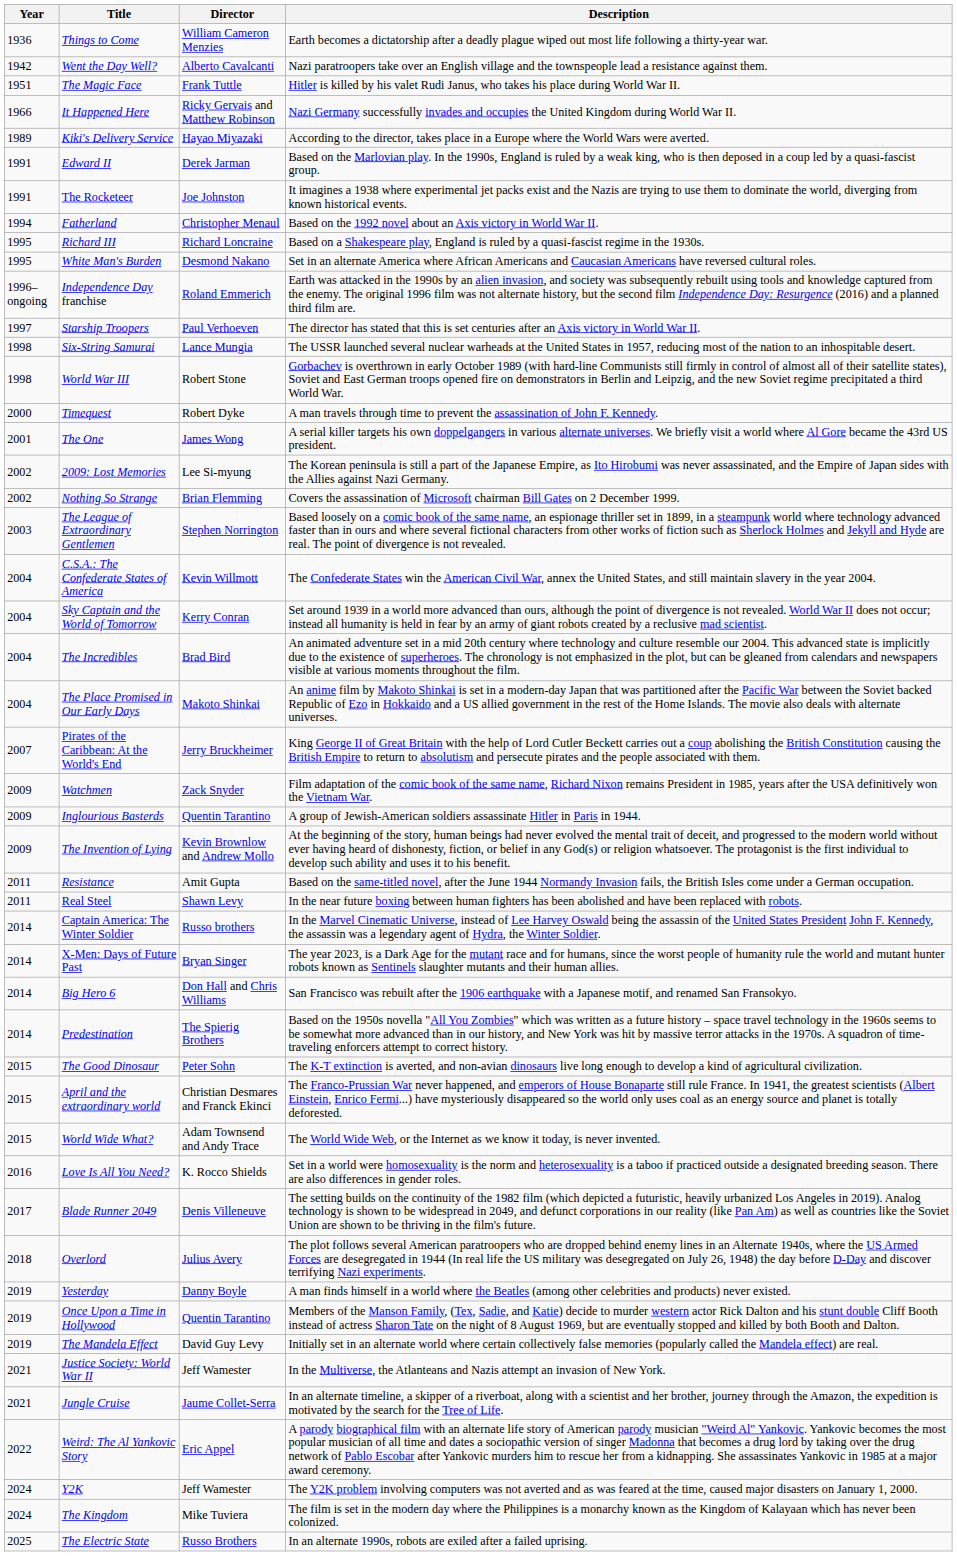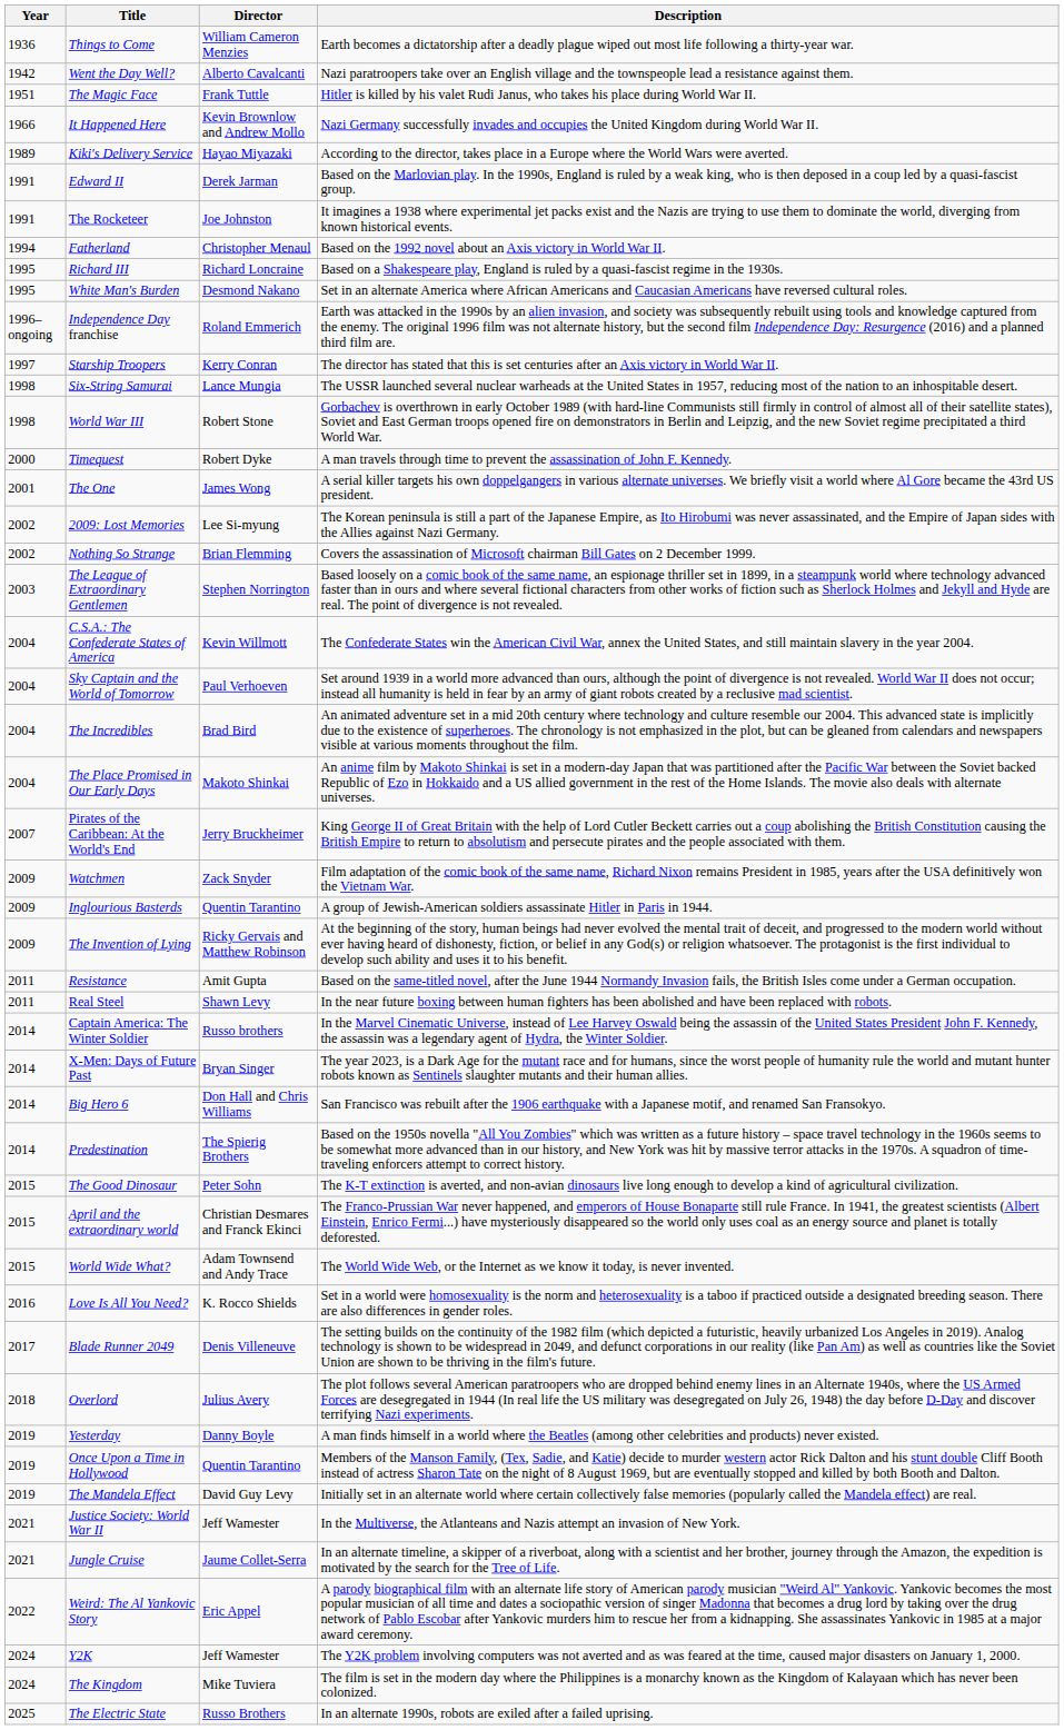 <table class=wikitable>
 <tr>
 <th>Year</th>
 <th>Title</th>
 <th>Director</th>
 <th>Description</th>
 </tr>
 <tr>
 <td>1936</td>
 <td><em><a href='#'>Things to Come</a></em></td>
 <td><a href='#'>William Cameron Menzies</a></td>
 <td>Earth becomes a dictatorship after a deadly plague wiped out most life following a thirty-year war.</td>
 </tr>
 <tr>
 <td>1942</td>
 <td><em><a href='#'>Went the Day Well?</a></em></td>
 <td><a href='#'>Alberto Cavalcanti</a></td>
 <td>Nazi paratroopers take over an English village and the townspeople lead a resistance against them.</td>
 </tr>
 <tr>
 <td>1951</td>
 <td><em><a href='#'>The Magic Face</a></em></td>
 <td><a href='#'>Frank Tuttle</a></td>
 <td><a href='#'>Hitler</a> is killed by his valet Rudi Janus, who takes his place during World War II.</td>
 </tr>
 <tr>
 <td>1966</td>
 <td><em><a href='#'>It Happened Here</a></em></td>
-<td><a href='#'>Ricky Gervais</a> and <a href='#'>Matthew Robinson</a></td>
+<td><a href='#'>Kevin Brownlow</a> and <a href='#'>Andrew Mollo</a></td>
 <td><a href='#'>Nazi Germany</a> successfully <a href='#'>invades and occupies</a> the United Kingdom during World War II.</td>
 </tr>
 <tr>
 <td>1989</td>
 <td><em><a href='#'>Kiki's Delivery Service</a></em></td>
 <td><a href='#'>Hayao Miyazaki</a></td>
 <td>According to the director, takes place in a Europe where the World Wars were averted.</td>
 </tr>
 <tr>
 <td>1991</td>
 <td><a href='#'><em>Edward II</em></a></td>
 <td><a href='#'>Derek Jarman</a></td>
 <td>Based on the <a href='#'>Marlovian play</a>. In the 1990s, England is ruled by a weak king, who is then deposed in a coup led by a quasi-fascist group.</td>
 </tr>
 <tr>
 <td>1991</td>
 <td><a href='#'>The Rocketeer</a></td>
 <td><a href='#'>Joe Johnston</a></td>
 <td>It imagines a 1938 where experimental jet packs exist and the Nazis are trying to use them to dominate the world, diverging from known historical events.</td>
 </tr>
 <tr>
 <td>1994</td>
 <td><a href='#'><em>Fatherland</em></a></td>
 <td><a href='#'>Christopher Menaul</a></td>
 <td>Based on the <a href='#'>1992 novel</a> about an <a href='#'>Axis victory in World War II</a>.</td>
 </tr>
 <tr>
 <td>1995</td>
 <td><em><a href='#'>Richard III</a></em></td>
 <td><a href='#'>Richard Loncraine</a></td>
 <td>Based on a <a href='#'>Shakespeare play</a>, England is ruled by a quasi-fascist regime in the 1930s.</td>
 </tr>
 <tr>
 <td>1995</td>
 <td><a href='#'><em>White Man's Burden</em></a></td>
 <td><a href='#'>Desmond Nakano</a></td>
 <td>Set in an alternate America where African Americans and <a href='#'>Caucasian Americans</a> have reversed cultural roles.</td>
 </tr>
 <tr>
 <td>1996–ongoing</td>
 <td><a href='#'><em>Independence Day</em></a> franchise</td>
 <td><a href='#'>Roland Emmerich</a></td>
 <td>Earth was attacked in the 1990s by an <a href='#'>alien invasion</a>, and society was subsequently rebuilt using tools and knowledge captured from the enemy. The original 1996 film was not alternate history, but the second film <em><a href='#'>Independence Day: Resurgence</a></em> (2016) and a planned third film are.</td>
 </tr>
 <tr>
 <td>1997</td>
 <td><a href='#'><em>Starship Troopers</em></a></td>
-<td><a href='#'>Paul Verhoeven</a></td>
+<td><a href='#'>Kerry Conran</a></td>
 <td>The director has stated that this is set centuries after an <a href='#'>Axis victory in World War II</a>.</td>
 </tr>
 <tr>
 <td>1998</td>
 <td><em><a href='#'>Six-String Samurai</a></em></td>
 <td><a href='#'>Lance Mungia</a></td>
 <td>The USSR launched several nuclear warheads at the United States in 1957, reducing most of the nation to an inhospitable desert.</td>
 </tr>
 <tr>
 <td>1998</td>
 <td><a href='#'><em>World War III</em></a></td>
 <td>Robert Stone</td>
 <td><a href='#'>Gorbachev</a> is overthrown in early October 1989 (with hard-line Communists still firmly in control of almost all of their satellite states), Soviet and East German troops opened fire on demonstrators in Berlin and Leipzig, and the new Soviet regime precipitated a third World War.</td>
 </tr>
 <tr>
 <td>2000</td>
 <td><a href='#'><em>Timequest</em></a></td>
 <td>Robert Dyke</td>
 <td>A man travels through time to prevent the <a href='#'>assassination of John F. Kennedy</a>.</td>
 </tr>
 <tr>
 <td>2001</td>
 <td><a href='#'><em>The One</em></a></td>
 <td><a href='#'>James Wong</a></td>
 <td>A serial killer targets his own <a href='#'>doppelgangers</a> in various <a href='#'>alternate universes</a>. We briefly visit a world where <a href='#'>Al Gore</a> became the 43rd US president.</td>
 </tr>
 <tr>
 <td>2002</td>
 <td><em><a href='#'>2009: Lost Memories</a></em></td>
 <td>Lee Si-myung</td>
 <td>The Korean peninsula is still a part of the Japanese Empire, as <a href='#'>Ito Hirobumi</a> was never assassinated, and the Empire of Japan sides with the Allies against Nazi Germany.</td>
 </tr>
 <tr>
 <td>2002</td>
 <td><em><a href='#'>Nothing So Strange</a></em></td>
 <td><a href='#'>Brian Flemming</a></td>
 <td>Covers the assassination of <a href='#'>Microsoft</a> chairman <a href='#'>Bill Gates</a> on 2 December 1999.</td>
 </tr>
 <tr>
 <td>2003</td>
 <td><a href='#'><em>The League of Extraordinary Gentlemen</em></a></td>
 <td><a href='#'>Stephen Norrington</a></td>
 <td>Based loosely on a <a href='#'>comic book of the same name</a>, an espionage thriller set in 1899, in a <a href='#'>steampunk</a> world where technology advanced faster than in ours and where several fictional characters from other works of fiction such as <a href='#'>Sherlock Holmes</a> and <a href='#'>Jekyll and Hyde</a> are real. The point of divergence is not revealed.</td>
 </tr>
 <tr>
 <td>2004</td>
 <td><em><a href='#'>C.S.A.: The Confederate States of America</a></em></td>
 <td><a href='#'>Kevin Willmott</a></td>
 <td>The <a href='#'>Confederate States</a> win the <a href='#'>American Civil War</a>, annex the United States, and still maintain slavery in the year 2004.</td>
 </tr>
 <tr>
 <td>2004</td>
 <td><em><a href='#'>Sky Captain and the World of Tomorrow</a></em></td>
-<td><a href='#'>Kerry Conran</a></td>
+<td><a href='#'>Paul Verhoeven</a></td>
 <td>Set around 1939 in a world more advanced than ours, although the point of divergence is not revealed. <a href='#'>World War II</a> does not occur; instead all humanity is held in fear by an army of giant robots created by a reclusive <a href='#'>mad scientist</a>.</td>
 </tr>
 <tr>
 <td>2004</td>
 <td><em><a href='#'>The Incredibles</a></em></td>
 <td><a href='#'>Brad Bird</a></td>
 <td>An animated adventure set in a mid 20th century where technology and culture resemble our 2004. This advanced state is implicitly due to the existence of <a href='#'>superheroes</a>. The chronology is not emphasized in the plot, but can be gleaned from calendars and newspapers visible at various moments throughout the film.</td>
 </tr>
 <tr>
 <td>2004</td>
 <td><em><a href='#'>The Place Promised in Our Early Days</a></em></td>
 <td><a href='#'>Makoto Shinkai</a></td>
 <td>An <a href='#'>anime</a> film by <a href='#'>Makoto Shinkai</a> is set in a modern-day Japan that was partitioned after the <a href='#'>Pacific War</a> between the Soviet backed Republic of <a href='#'>Ezo</a> in <a href='#'>Hokkaido</a> and a US allied government in the rest of the Home Islands. The movie also deals with alternate universes.</td>
 </tr>
 <tr>
 <td>2007</td>
 <td><a href='#'>Pirates of the Caribbean: At the World's End</a></td>
 <td><a href='#'>Jerry Bruckheimer</a></td>
 <td>King <a href='#'>George II of Great Britain</a> with the help of Lord Cutler Beckett carries out a <a href='#'>coup</a> abolishing the <a href='#'>British Constitution</a> causing the <a href='#'>British Empire</a> to return to <a href='#'>absolutism</a> and persecute pirates and the people associated with them.</td>
 </tr>
 <tr>
 <td>2009</td>
 <td><a href='#'><em>Watchmen</em></a></td>
 <td><a href='#'>Zack Snyder</a></td>
 <td>Film adaptation of the <a href='#'>comic book of the same name</a>, <a href='#'>Richard Nixon</a> remains President in 1985, years after the USA definitively won the <a href='#'>Vietnam War</a>.</td>
 </tr>
 <tr>
 <td>2009</td>
 <td><em><a href='#'>Inglourious Basterds</a></em></td>
 <td><a href='#'>Quentin Tarantino</a></td>
 <td>A group of Jewish-American soldiers assassinate <a href='#'>Hitler</a> in <a href='#'>Paris</a> in 1944.</td>
 </tr>
 <tr>
 <td>2009</td>
 <td><em><a href='#'>The Invention of Lying</a></em></td>
-<td><a href='#'>Kevin Brownlow</a> and <a href='#'>Andrew Mollo</a></td>
+<td><a href='#'>Ricky Gervais</a> and <a href='#'>Matthew Robinson</a></td>
 <td>At the beginning of the story, human beings had never evolved the mental trait of deceit, and progressed to the modern world without ever having heard of dishonesty, fiction, or belief in any God(s) or religion whatsoever. The protagonist is the first individual to develop such ability and uses it to his benefit.</td>
 </tr>
 <tr>
 <td>2011</td>
 <td><a href='#'><em>Resistance</em></a></td>
 <td>Amit Gupta</td>
 <td>Based on the <a href='#'>same-titled novel</a>, after the June 1944 <a href='#'>Normandy Invasion</a> fails, the British Isles come under a German occupation.</td>
 </tr>
 <tr>
 <td>2011</td>
 <td><a href='#'>Real Steel</a></td>
 <td><a href='#'>Shawn Levy</a></td>
 <td>In the near future <a href='#'>boxing</a> between human fighters has been abolished and have been replaced with <a href='#'>robots</a>.</td>
 </tr>
 <tr>
 <td>2014</td>
 <td><a href='#'>Captain America: The Winter Soldier</a></td>
 <td><a href='#'>Russo brothers</a></td>
 <td>In the <a href='#'>Marvel Cinematic Universe</a>, instead of <a href='#'>Lee Harvey Oswald</a> being the assassin of the <a href='#'>United States President</a> <a href='#'>John F. Kennedy</a>, the assassin was a legendary agent of <a href='#'>Hydra</a>, the <a href='#'>Winter Soldier</a>.</td>
 </tr>
 <tr>
 <td>2014</td>
 <td><a href='#'>X-Men: Days of Future Past</a></td>
 <td><a href='#'>Bryan Singer</a></td>
 <td>The year 2023, is a Dark Age for the <a href='#'>mutant</a> race and for humans, since the worst people of humanity rule the world and mutant hunter robots known as <a href='#'>Sentinels</a> slaughter mutants and their human allies.</td>
 </tr>
 <tr>
 <td>2014</td>
 <td><a href='#'><em>Big Hero 6</em></a></td>
 <td><a href='#'>Don Hall</a> and <a href='#'>Chris Williams</a></td>
 <td>San Francisco was rebuilt after the <a href='#'>1906 earthquake</a> with a Japanese motif, and renamed San Fransokyo.</td>
 </tr>
 <tr>
 <td>2014</td>
 <td><a href='#'><em>Predestination</em></a></td>
 <td><a href='#'>The Spierig Brothers</a></td>
 <td>Based on the 1950s novella "<a href='#'>All You Zombies</a>" which was written as a future history – space travel technology in the 1960s seems to be somewhat more advanced than in our history, and New York was hit by massive terror attacks in the 1970s. A squadron of time-traveling enforcers attempt to correct history.</td>
 </tr>
 <tr>
 <td>2015</td>
 <td><em><a href='#'>The Good Dinosaur</a></em></td>
 <td><a href='#'>Peter Sohn</a></td>
 <td>The <a href='#'>K-T extinction</a> is averted, and non-avian <a href='#'>dinosaurs</a> live long enough to develop a kind of agricultural civilization.</td>
 </tr>
 <tr>
 <td>2015</td>
 <td><em><a href='#'>April and the extraordinary world</a></em></td>
 <td>Christian Desmares and Franck Ekinci</td>
 <td>The <a href='#'>Franco-Prussian War</a> never happened, and <a href='#'>emperors of House Bonaparte</a> still rule France. In 1941, the greatest scientists (<a href='#'>Albert Einstein</a>, <a href='#'>Enrico Fermi</a>...) have mysteriously disappeared so the world only uses coal as an energy source and planet is totally deforested.</td>
 </tr>
 <tr>
 <td>2015</td>
 <td><em><a href='#'>World Wide What?</a></em></td>
 <td>Adam Townsend and Andy Trace</td>
 <td>The <a href='#'>World Wide Web</a>, or the Internet as we know it today, is never invented.</td>
 </tr>
 <tr>
 <td>2016</td>
 <td><em><a href='#'>Love Is All You Need?</a></em></td>
 <td>K. Rocco Shields</td>
 <td>Set in a world were <a href='#'>homosexuality</a> is the norm and <a href='#'>heterosexuality</a> is a taboo if practiced outside a designated breeding season. There are also differences in gender roles.</td>
 </tr>
 <tr>
 <td>2017</td>
 <td><em><a href='#'>Blade Runner 2049</a></em></td>
 <td><a href='#'>Denis Villeneuve</a></td>
 <td>The setting builds on the continuity of the 1982 film (which depicted a futuristic, heavily urbanized Los Angeles in 2019). Analog technology is shown to be widespread in 2049, and defunct corporations in our reality (like <a href='#'>Pan Am</a>) as well as countries like the Soviet Union are shown to be thriving in the film's future.</td>
 </tr>
 <tr>
 <td>2018</td>
 <td><em><a href='#'>Overlord</a></em></td>
 <td><a href='#'>Julius Avery</a></td>
 <td>The plot follows several American paratroopers who are dropped behind enemy lines in an Alternate 1940s, where the <a href='#'>US Armed Forces</a> are desegregated in 1944 (In real life the US military was desegregated on July 26, 1948) the day before <a href='#'>D-Day</a> and discover terrifying <a href='#'>Nazi experiments</a>.</td>
 </tr>
 <tr>
 <td>2019</td>
 <td><a href='#'><em>Yesterday</em></a></td>
 <td><a href='#'>Danny Boyle</a></td>
 <td>A man finds himself in a world where <a href='#'>the Beatles</a> (among other celebrities and products) never existed.</td>
 </tr>
 <tr>
 <td>2019</td>
 <td><em><a href='#'>Once Upon a Time in Hollywood</a></em></td>
 <td><a href='#'>Quentin Tarantino</a></td>
 <td>Members of the <a href='#'>Manson Family</a>, (<a href='#'>Tex</a>, <a href='#'>Sadie</a>, and <a href='#'>Katie</a>) decide to murder <a href='#'>western</a> actor Rick Dalton and his <a href='#'>stunt double</a> Cliff Booth instead of actress <a href='#'>Sharon Tate</a> on the night of 8 August 1969, but are eventually stopped and killed by both Booth and Dalton.</td>
 </tr>
 <tr>
 <td>2019</td>
 <td><a href='#'><em>The Mandela Effect</em></a></td>
 <td>David Guy Levy</td>
 <td>Initially set in an alternate world where certain collectively false memories (popularly called the <a href='#'>Mandela effect</a>) are real.</td>
 </tr>
 <tr>
 <td>2021</td>
 <td><em><a href='#'>Justice Society: World War II</a></em></td>
 <td>Jeff Wamester</td>
 <td>In the <a href='#'>Multiverse</a>, the Atlanteans and Nazis attempt an invasion of New York.</td>
 </tr>
 <tr>
 <td>2021</td>
 <td><em><a href='#'>Jungle Cruise</a></em></td>
 <td><a href='#'>Jaume Collet-Serra</a></td>
 <td>In an alternate timeline, a skipper of a riverboat, along with a scientist and her brother, journey through the Amazon, the expedition is motivated by the search for the <a href='#'>Tree of Life</a>.</td>
 </tr>
 <tr>
 <td>2022</td>
 <td><em><a href='#'>Weird: The Al Yankovic Story</a></em></td>
 <td><a href='#'>Eric Appel</a></td>
 <td>A <a href='#'>parody</a> <a href='#'>biographical film</a> with an alternate life story of American <a href='#'>parody</a> musician <a href='#'>"Weird Al" Yankovic</a>.  Yankovic becomes the most popular musician of all time and dates a sociopathic version of singer <a href='#'>Madonna</a> that becomes a drug lord by taking over the drug network of <a href='#'>Pablo Escobar</a> after Yankovic murders him to rescue her from a kidnapping. She assassinates Yankovic in 1985 at a major award ceremony.</td>
 </tr>
 <tr>
 <td>2024</td>
 <td><em><a href='#'>Y2K</a></em></td>
 <td>Jeff Wamester</td>
 <td>The <a href='#'>Y2K problem</a> involving computers was not averted and as was feared at the time, caused major disasters on January 1, 2000.</td>
 </tr>
 <tr>
 <td>2024</td>
 <td><em><a href='#'>The Kingdom</a></em></td>
 <td>Mike Tuviera</td>
 <td>The film is set in the modern day where the Philippines is a monarchy known as the Kingdom of Kalayaan which has never been colonized.</td>
 </tr>
 <tr>
 <td>2025</td>
 <td><em><a href='#'>The Electric State</a></em></td>
 <td><a href='#'>Russo Brothers</a></td>
 <td>In an alternate 1990s, robots are exiled after a failed uprising.</td>
 </tr>
 </table>
